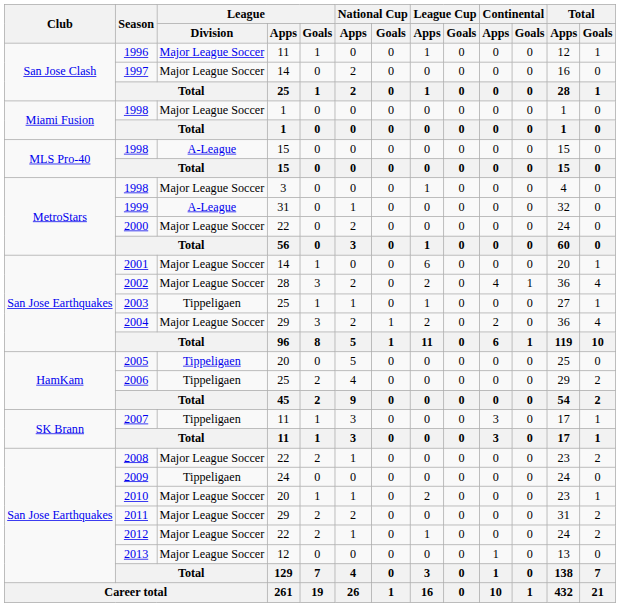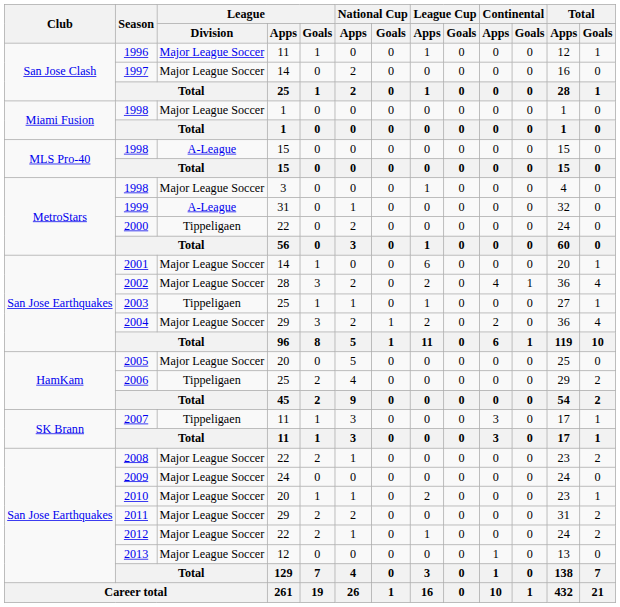 <table class="wikitable" style="text-align: center;">
 <tr>
 <th rowspan="2">Club</th>
 <th rowspan="2">Season</th>
 <th colspan="3">League</th>
 <th colspan="2">National Cup</th>
 <th colspan="2">League Cup</th>
 <th colspan="2">Continental</th>
 <th colspan="3">Total</th>
 </tr>
 <tr>
 <th>Division</th>
 <th>Apps</th>
 <th>Goals</th>
 <th>Apps</th>
 <th>Goals</th>
 <th>Apps</th>
 <th>Goals</th>
 <th>Apps</th>
 <th>Goals</th>
 <th>Apps</th>
 <th>Goals</th>
 </tr>
 <tr>
 <td rowspan="3" valign="center"><a href='#'>San Jose Clash</a></td>
 <td><a href='#'>1996</a></td>
 <td><a href='#'>Major League Soccer</a></td>
 <td>11</td>
 <td>1</td>
 <td>0</td>
 <td>0</td>
 <td>1</td>
 <td>0</td>
 <td>0</td>
 <td>0</td>
 <td>12</td>
 <td>1</td>
 </tr>
 <tr>
 <td><a href='#'>1997</a></td>
 <td>Major League Soccer</td>
 <td>14</td>
 <td>0</td>
 <td>2</td>
 <td>0</td>
 <td>0</td>
 <td>0</td>
 <td>0</td>
 <td>0</td>
 <td>16</td>
 <td>0</td>
 </tr>
 <tr>
 <th colspan="2">Total</th>
 <th>25</th>
 <th>1</th>
 <th>2</th>
 <th>0</th>
 <th>1</th>
 <th>0</th>
 <th>0</th>
 <th>0</th>
 <th>28</th>
 <th>1</th>
 </tr>
 <tr>
 <td rowspan="2" valign="center"><a href='#'>Miami Fusion</a></td>
 <td><a href='#'>1998</a></td>
 <td>Major League Soccer</td>
 <td>1</td>
 <td>0</td>
 <td>0</td>
 <td>0</td>
 <td>0</td>
 <td>0</td>
 <td>0</td>
 <td>0</td>
 <td>1</td>
 <td>0</td>
 </tr>
 <tr>
 <th colspan="2">Total</th>
 <th>1</th>
 <th>0</th>
 <th>0</th>
 <th>0</th>
 <th>0</th>
 <th>0</th>
 <th>0</th>
 <th>0</th>
 <th>1</th>
 <th>0</th>
 </tr>
 <tr>
 <td rowspan="2" valign="center"><a href='#'>MLS Pro-40</a></td>
 <td><a href='#'>1998</a></td>
 <td><a href='#'>A-League</a></td>
 <td>15</td>
 <td>0</td>
 <td>0</td>
 <td>0</td>
 <td>0</td>
 <td>0</td>
 <td>0</td>
 <td>0</td>
 <td>15</td>
 <td>0</td>
 </tr>
 <tr>
 <th colspan="2">Total</th>
 <th>15</th>
 <th>0</th>
 <th>0</th>
 <th>0</th>
 <th>0</th>
 <th>0</th>
 <th>0</th>
 <th>0</th>
 <th>15</th>
 <th>0</th>
 </tr>
 <tr>
 <td rowspan="4" valign="center"><a href='#'>MetroStars</a></td>
 <td><a href='#'>1998</a></td>
 <td>Major League Soccer</td>
 <td>3</td>
 <td>0</td>
 <td>0</td>
 <td>0</td>
 <td>1</td>
 <td>0</td>
 <td>0</td>
 <td>0</td>
 <td>4</td>
 <td>0</td>
 </tr>
 <tr>
 <td><a href='#'>1999</a></td>
 <td><a href='#'>A-League</a></td>
 <td>31</td>
 <td>0</td>
 <td>1</td>
 <td>0</td>
 <td>0</td>
 <td>0</td>
 <td>0</td>
 <td>0</td>
 <td>32</td>
 <td>0</td>
 </tr>
 <tr>
 <td><a href='#'>2000</a></td>
-<td>Major League Soccer</td>
+<td>Tippeligaen</td>
 <td>22</td>
 <td>0</td>
 <td>2</td>
 <td>0</td>
 <td>0</td>
 <td>0</td>
 <td>0</td>
 <td>0</td>
 <td>24</td>
 <td>0</td>
 </tr>
 <tr>
 <th colspan="2">Total</th>
 <th>56</th>
 <th>0</th>
 <th>3</th>
 <th>0</th>
 <th>1</th>
 <th>0</th>
 <th>0</th>
 <th>0</th>
 <th>60</th>
 <th>0</th>
 </tr>
 <tr>
 <td rowspan="5" valign="center"><a href='#'>San Jose Earthquakes</a></td>
 <td><a href='#'>2001</a></td>
 <td>Major League Soccer</td>
 <td>14</td>
 <td>1</td>
 <td>0</td>
 <td>0</td>
 <td>6</td>
 <td>0</td>
 <td>0</td>
 <td>0</td>
 <td>20</td>
 <td>1</td>
 </tr>
 <tr>
 <td><a href='#'>2002</a></td>
 <td>Major League Soccer</td>
 <td>28</td>
 <td>3</td>
 <td>2</td>
 <td>0</td>
 <td>2</td>
 <td>0</td>
 <td>4</td>
 <td>1</td>
 <td>36</td>
 <td>4</td>
 </tr>
 <tr>
 <td><a href='#'>2003</a></td>
 <td>Tippeligaen</td>
 <td>25</td>
 <td>1</td>
 <td>1</td>
 <td>0</td>
 <td>1</td>
 <td>0</td>
 <td>0</td>
 <td>0</td>
 <td>27</td>
 <td>1</td>
 </tr>
 <tr>
 <td><a href='#'>2004</a></td>
 <td>Major League Soccer</td>
 <td>29</td>
 <td>3</td>
 <td>2</td>
 <td>1</td>
 <td>2</td>
 <td>0</td>
 <td>2</td>
 <td>0</td>
 <td>36</td>
 <td>4</td>
 </tr>
 <tr>
 <th colspan="2">Total</th>
 <th>96</th>
 <th>8</th>
 <th>5</th>
 <th>1</th>
 <th>11</th>
 <th>0</th>
 <th>6</th>
 <th>1</th>
 <th>119</th>
 <th>10</th>
 </tr>
 <tr>
 <td rowspan="3" valign="center"><a href='#'>HamKam</a></td>
 <td><a href='#'>2005</a></td>
-<td><a href='#'>Tippeligaen</a></td>
+<td>Major League Soccer</td>
 <td>20</td>
 <td>0</td>
 <td>5</td>
 <td>0</td>
 <td>0</td>
 <td>0</td>
 <td>0</td>
 <td>0</td>
 <td>25</td>
 <td>0</td>
 </tr>
 <tr>
 <td><a href='#'>2006</a></td>
 <td>Tippeligaen</td>
 <td>25</td>
 <td>2</td>
 <td>4</td>
 <td>0</td>
 <td>0</td>
 <td>0</td>
 <td>0</td>
 <td>0</td>
 <td>29</td>
 <td>2</td>
 </tr>
 <tr>
 <th colspan="2">Total</th>
 <th>45</th>
 <th>2</th>
 <th>9</th>
 <th>0</th>
 <th>0</th>
 <th>0</th>
 <th>0</th>
 <th>0</th>
 <th>54</th>
 <th>2</th>
 </tr>
 <tr>
 <td rowspan="2" valign="center"><a href='#'>SK Brann</a></td>
 <td><a href='#'>2007</a></td>
 <td>Tippeligaen</td>
 <td>11</td>
 <td>1</td>
 <td>3</td>
 <td>0</td>
 <td>0</td>
 <td>0</td>
 <td>3</td>
 <td>0</td>
 <td>17</td>
 <td>1</td>
 </tr>
 <tr>
 <th colspan="2">Total</th>
 <th>11</th>
 <th>1</th>
 <th>3</th>
 <th>0</th>
 <th>0</th>
 <th>0</th>
 <th>3</th>
 <th>0</th>
 <th>17</th>
 <th>1</th>
 </tr>
 <tr>
 <td rowspan="7" valign="center"><a href='#'>San Jose Earthquakes</a></td>
 <td><a href='#'>2008</a></td>
 <td>Major League Soccer</td>
 <td>22</td>
 <td>2</td>
 <td>1</td>
 <td>0</td>
 <td>0</td>
 <td>0</td>
 <td>0</td>
 <td>0</td>
 <td>23</td>
 <td>2</td>
 </tr>
 <tr>
 <td><a href='#'>2009</a></td>
-<td>Tippeligaen</td>
+<td>Major League Soccer</td>
 <td>24</td>
 <td>0</td>
 <td>0</td>
 <td>0</td>
 <td>0</td>
 <td>0</td>
 <td>0</td>
 <td>0</td>
 <td>24</td>
 <td>0</td>
 </tr>
 <tr>
 <td><a href='#'>2010</a></td>
 <td>Major League Soccer</td>
 <td>20</td>
 <td>1</td>
 <td>1</td>
 <td>0</td>
 <td>2</td>
 <td>0</td>
 <td>0</td>
 <td>0</td>
 <td>23</td>
 <td>1</td>
 </tr>
 <tr>
 <td><a href='#'>2011</a></td>
 <td>Major League Soccer</td>
 <td>29</td>
 <td>2</td>
 <td>2</td>
 <td>0</td>
 <td>0</td>
 <td>0</td>
 <td>0</td>
 <td>0</td>
 <td>31</td>
 <td>2</td>
 </tr>
 <tr>
 <td><a href='#'>2012</a></td>
 <td>Major League Soccer</td>
 <td>22</td>
 <td>2</td>
 <td>1</td>
 <td>0</td>
 <td>1</td>
 <td>0</td>
 <td>0</td>
 <td>0</td>
 <td>24</td>
 <td>2</td>
 </tr>
 <tr>
 <td><a href='#'>2013</a></td>
 <td>Major League Soccer</td>
 <td>12</td>
 <td>0</td>
 <td>0</td>
 <td>0</td>
 <td>0</td>
 <td>0</td>
 <td>1</td>
 <td>0</td>
 <td>13</td>
 <td>0</td>
 </tr>
 <tr>
 <th colspan="2">Total</th>
 <th>129</th>
 <th>7</th>
 <th>4</th>
 <th>0</th>
 <th>3</th>
 <th>0</th>
 <th>1</th>
 <th>0</th>
 <th>138</th>
 <th>7</th>
 </tr>
 <tr>
 <th colspan="3">Career total</th>
 <th>261</th>
 <th>19</th>
 <th>26</th>
 <th>1</th>
 <th>16</th>
 <th>0</th>
 <th>10</th>
 <th>1</th>
 <th>432</th>
 <th>21</th>
 </tr>
 </table>
